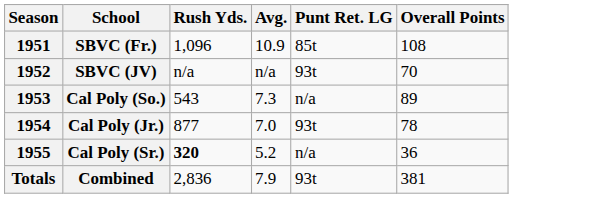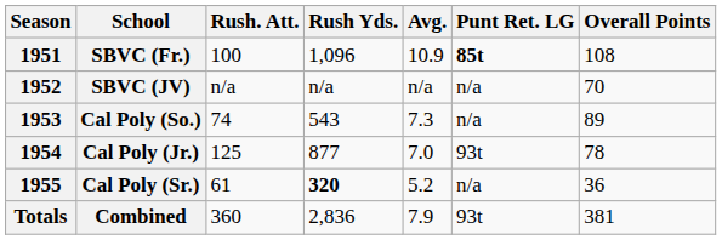 <table class="wikitable">
 <tr>
 <th>Season</th>
 <th>School</th>
+<th>Rush. Att.</th>
 <th>Rush Yds.</th>
 <th>Avg.</th>
 <th>Punt Ret. LG</th>
 <th>Overall Points</th>
 </tr>
 <tr>
 <th>1951</th>
 <th>SBVC (Fr.)</th>
+<td>100</td>
 <td>1,096</td>
 <td>10.9</td>
-<td>85t</td>
+<td><strong>85t</strong></td>
 <td>108</td>
 </tr>
 <tr>
 <th>1952</th>
 <th>SBVC (JV)</th>
 <td>n/a</td>
 <td>n/a</td>
-<td>93t</td>
+<td>n/a</td>
+<td>n/a</td>
 <td>70</td>
 </tr>
 <tr>
 <th>1953</th>
 <th>Cal Poly (So.)</th>
+<td>74</td>
 <td>543</td>
 <td>7.3</td>
 <td>n/a</td>
 <td>89</td>
 </tr>
 <tr>
 <th>1954</th>
 <th>Cal Poly (Jr.)</th>
+<td>125</td>
 <td>877</td>
 <td>7.0</td>
 <td>93t</td>
 <td>78</td>
 </tr>
 <tr>
 <th>1955</th>
 <th>Cal Poly (Sr.)</th>
+<td>61</td>
 <td><strong>320</strong></td>
 <td>5.2</td>
 <td>n/a</td>
 <td>36</td>
 </tr>
 <tr>
 <th>Totals</th>
 <th>Combined</th>
+<td>360</td>
 <td>2,836</td>
 <td>7.9</td>
 <td>93t</td>
 <td>381</td>
 </tr>
 </table>
